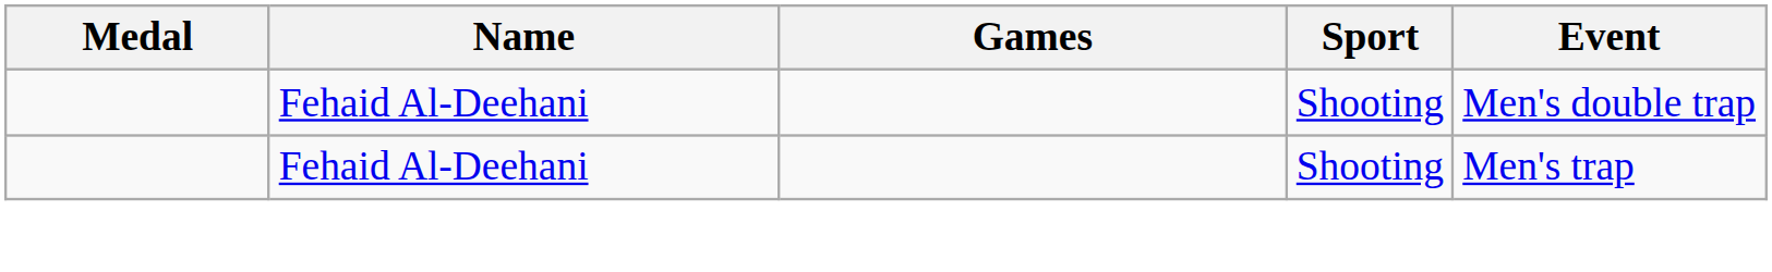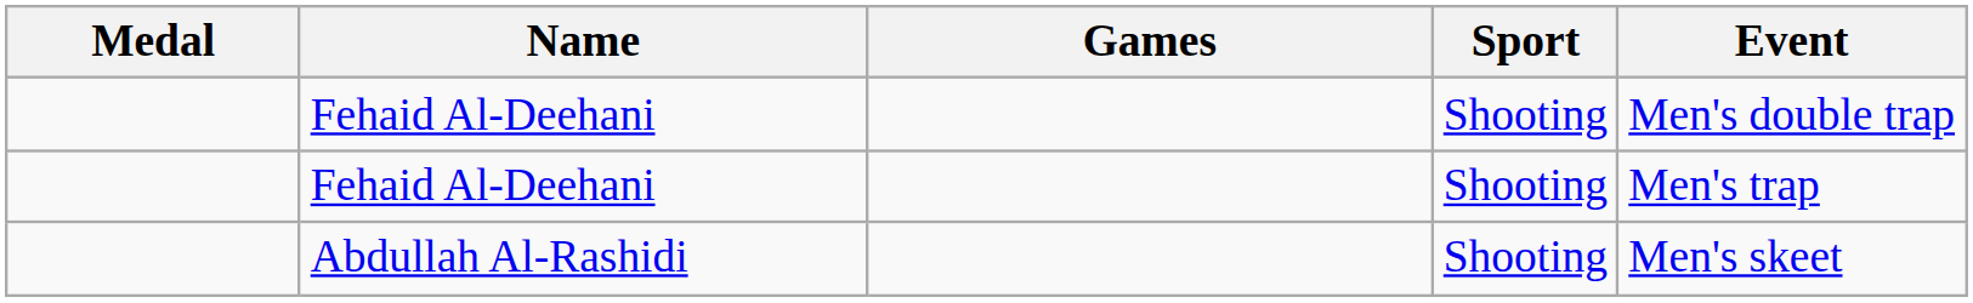 <table class="wikitable sortable">
 <tr>
 <th style="width:6em">Medal</th>
 <th style="width:12em">Name</th>
 <th style="width:12em">Games</th>
 <th>Sport</th>
 <th>Event</th>
 </tr>
 <tr>
 <td></td>
 <td><a href='#'>Fehaid Al-Deehani</a></td>
 <td></td>
 <td> <a href='#'>Shooting</a></td>
 <td><a href='#'>Men's double trap</a></td>
 </tr>
 <tr>
 <td></td>
 <td><a href='#'>Fehaid Al-Deehani</a></td>
 <td></td>
 <td> <a href='#'>Shooting</a></td>
 <td><a href='#'>Men's trap</a></td>
 </tr>
+<tr>
+<td></td>
+<td><a href='#'>Abdullah Al-Rashidi</a></td>
+<td></td>
+<td> <a href='#'>Shooting</a></td>
+<td><a href='#'>Men's skeet</a></td>
+</tr>
 </table>
